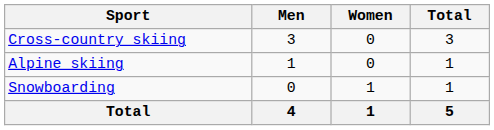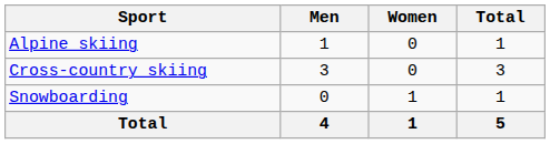 <table class="wikitable" style="text-align:center; font-size: 95%">
 <tr>
 <th width=200>Sport</th>
 <th width=60>Men</th>
 <th width=60>Women</th>
 <th width=60>Total</th>
 </tr>
 <tr>
+<td align=left><a href='#'>Alpine skiing</a></td>
+<td>1</td>
+<td>0</td>
+<td>1</td>
+</tr>
+<tr>
 <td align=left><a href='#'>Cross-country skiing</a></td>
 <td>3</td>
 <td>0</td>
 <td>3</td>
-</tr>
-<tr>
-<td align=left><a href='#'>Alpine skiing</a></td>
-<td>1</td>
-<td>0</td>
-<td>1</td>
 </tr>
 <tr>
 <td align=left><a href='#'>Snowboarding</a></td>
 <td>0</td>
 <td>1</td>
 <td>1</td>
 </tr>
 <tr>
 <th>Total</th>
 <th>4</th>
 <th>1</th>
 <th>5</th>
 </tr>
 </table>
